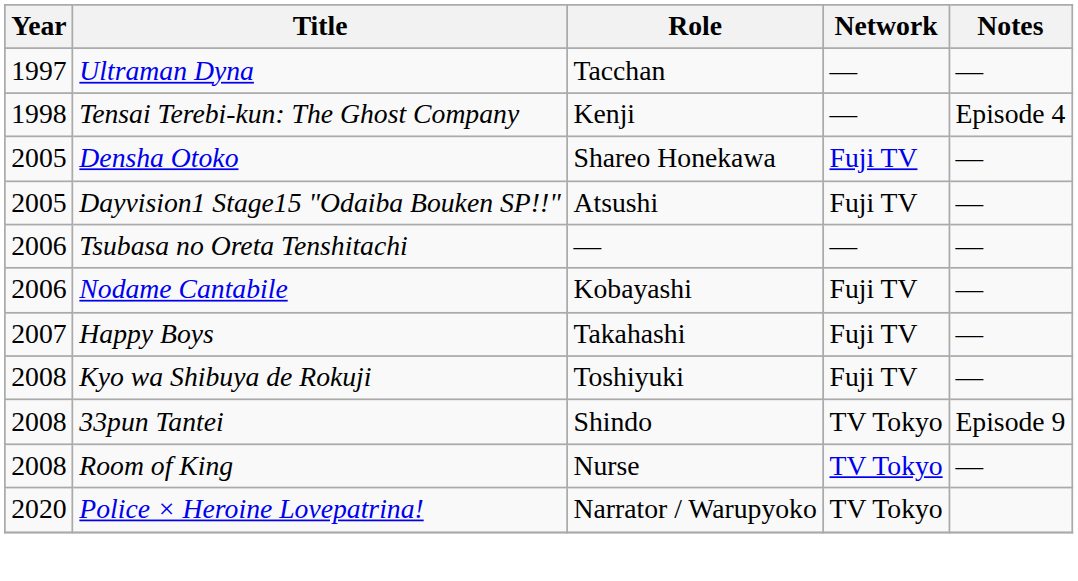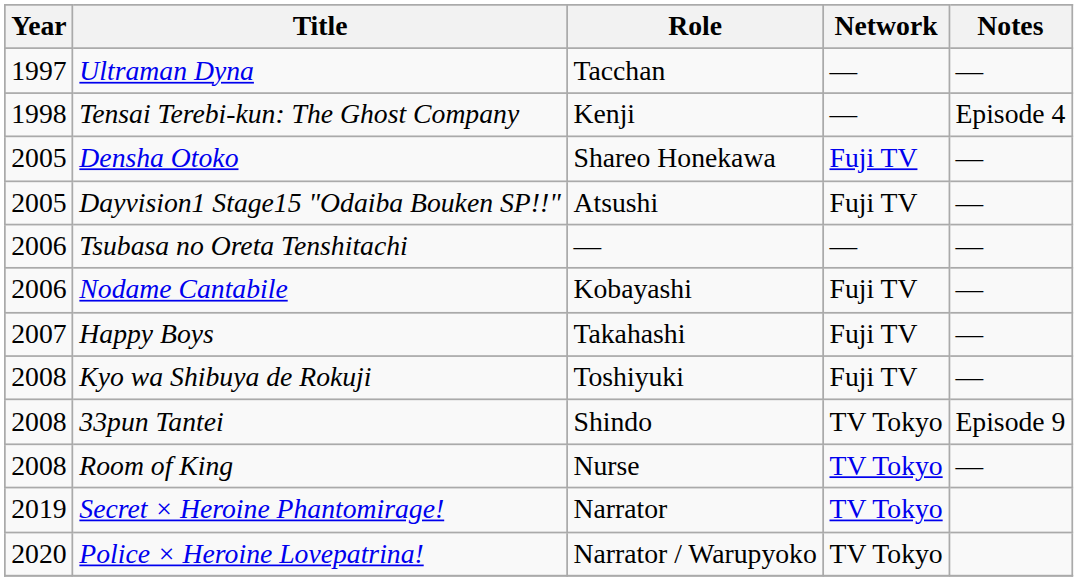 <table class="wikitable sortable">
 <tr>
 <th>Year</th>
 <th>Title</th>
 <th>Role</th>
 <th>Network</th>
 <th class="unsortable">Notes</th>
 </tr>
 <tr>
 <td>1997</td>
 <td><em><a href='#'>Ultraman Dyna</a></em></td>
 <td>Tacchan</td>
 <td>—</td>
 <td>—</td>
 </tr>
 <tr>
 <td>1998</td>
 <td><em>Tensai Terebi-kun: The Ghost Company</em></td>
 <td>Kenji</td>
 <td>—</td>
 <td>Episode 4</td>
 </tr>
 <tr>
 <td>2005</td>
 <td><em><a href='#'>Densha Otoko</a></em></td>
 <td>Shareo Honekawa</td>
 <td><a href='#'>Fuji TV</a></td>
 <td>—</td>
 </tr>
 <tr>
 <td>2005</td>
 <td><em>Dayvision1 Stage15 "Odaiba Bouken SP!!"</em></td>
 <td>Atsushi</td>
 <td>Fuji TV</td>
 <td>—</td>
 </tr>
 <tr>
 <td>2006</td>
 <td><em>Tsubasa no Oreta Tenshitachi</em></td>
 <td>—</td>
 <td>—</td>
 <td>—</td>
 </tr>
 <tr>
 <td>2006</td>
 <td><em><a href='#'>Nodame Cantabile</a></em></td>
 <td>Kobayashi</td>
 <td>Fuji TV</td>
 <td>—</td>
 </tr>
 <tr>
 <td>2007</td>
 <td><em>Happy Boys</em></td>
 <td>Takahashi</td>
 <td>Fuji TV</td>
 <td>—</td>
 </tr>
 <tr>
 <td>2008</td>
 <td><em>Kyo wa Shibuya de Rokuji</em></td>
 <td>Toshiyuki</td>
 <td>Fuji TV</td>
 <td>—</td>
 </tr>
 <tr>
 <td>2008</td>
 <td><em>33pun Tantei</em></td>
 <td>Shindo</td>
 <td>TV Tokyo</td>
 <td>Episode 9</td>
 </tr>
 <tr>
 <td>2008</td>
 <td><em>Room of King</em></td>
 <td>Nurse</td>
 <td><a href='#'>TV Tokyo</a></td>
 <td>—</td>
 </tr>
 <tr>
+<td>2019</td>
+<td><em><a href='#'>Secret × Heroine Phantomirage!</a></em></td>
+<td>Narrator</td>
+<td><a href='#'>TV Tokyo</a></td>
+<td></td>
+</tr>
+<tr>
 <td>2020</td>
 <td><em><a href='#'>Police × Heroine Lovepatrina!</a></em></td>
 <td>Narrator / Warupyoko</td>
 <td>TV Tokyo</td>
 <td></td>
 </tr>
 <tr>
 </tr>
 </table>
